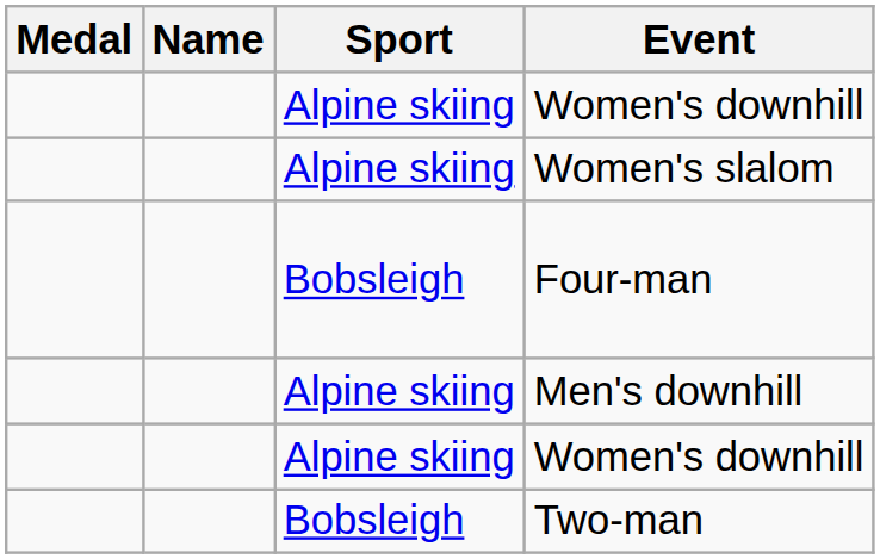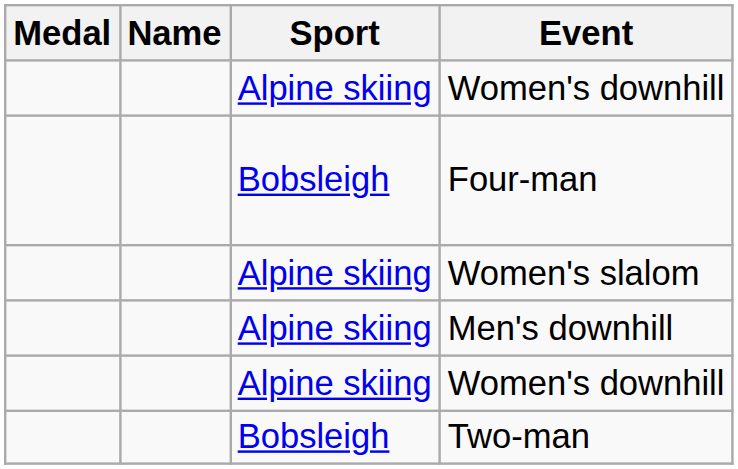 <table class="wikitable sortable" style="font-size:90%">
 <tr>
 <th>Medal</th>
 <th>Name</th>
 <th>Sport</th>
 <th>Event</th>
 </tr>
 <tr>
 <td></td>
 <td></td>
 <td><a href='#'>Alpine skiing</a></td>
 <td>Women's downhill</td>
 </tr>
 <tr>
 <td></td>
+<td> <br>  <br>  <br> </td>
+<td><a href='#'>Bobsleigh</a></td>
+<td>Four-man</td>
+</tr>
+<tr>
+<td></td>
 <td></td>
 <td><a href='#'>Alpine skiing</a></td>
 <td>Women's slalom</td>
-</tr>
-<tr>
-<td></td>
-<td> <br>  <br>  <br> </td>
-<td><a href='#'>Bobsleigh</a></td>
-<td>Four-man</td>
 </tr>
 <tr>
 <td></td>
 <td></td>
 <td><a href='#'>Alpine skiing</a></td>
 <td>Men's downhill</td>
 </tr>
 <tr>
 <td></td>
 <td></td>
 <td><a href='#'>Alpine skiing</a></td>
 <td>Women's downhill</td>
 </tr>
 <tr>
 <td></td>
 <td> <br> </td>
 <td><a href='#'>Bobsleigh</a></td>
 <td>Two-man</td>
 </tr>
 </table>
